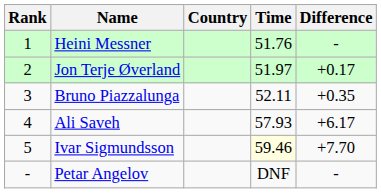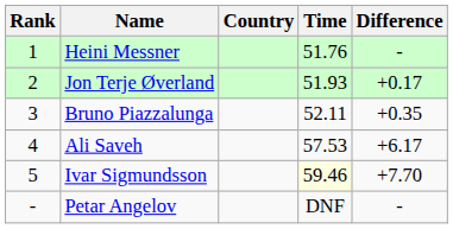 <table class="wikitable sortable" style="text-align:center">
 <tr>
 <th>Rank</th>
 <th>Name</th>
 <th>Country</th>
 <th>Time</th>
 <th>Difference</th>
 </tr>
 <tr style="background:#cfc;">
 <td>1</td>
 <td align=left><a href='#'>Heini Messner</a></td>
 <td align=left></td>
 <td>51.76</td>
 <td>-</td>
 </tr>
 <tr style="background:#cfc;">
 <td>2</td>
 <td align=left><a href='#'>Jon Terje Øverland</a></td>
 <td align=left></td>
-<td>51.97</td>
+<td>51.93</td>
 <td>+0.17</td>
 </tr>
 <tr>
 <td>3</td>
 <td align=left><a href='#'>Bruno Piazzalunga</a></td>
 <td align=left></td>
 <td>52.11</td>
 <td>+0.35</td>
 </tr>
 <tr>
 <td>4</td>
 <td align=left><a href='#'>Ali Saveh</a></td>
 <td align=left></td>
-<td>57.93</td>
+<td>57.53</td>
 <td>+6.17</td>
 </tr>
 <tr>
 <td>5</td>
 <td align=left><a href='#'>Ivar Sigmundsson</a></td>
 <td align=left></td>
 <td style="background: lightyellow;">59.46</td>
 <td>+7.70</td>
 </tr>
 <tr>
 <td>-</td>
 <td align=left><a href='#'>Petar Angelov</a></td>
 <td align=left></td>
 <td>DNF</td>
 <td>-</td>
 </tr>
 </table>
